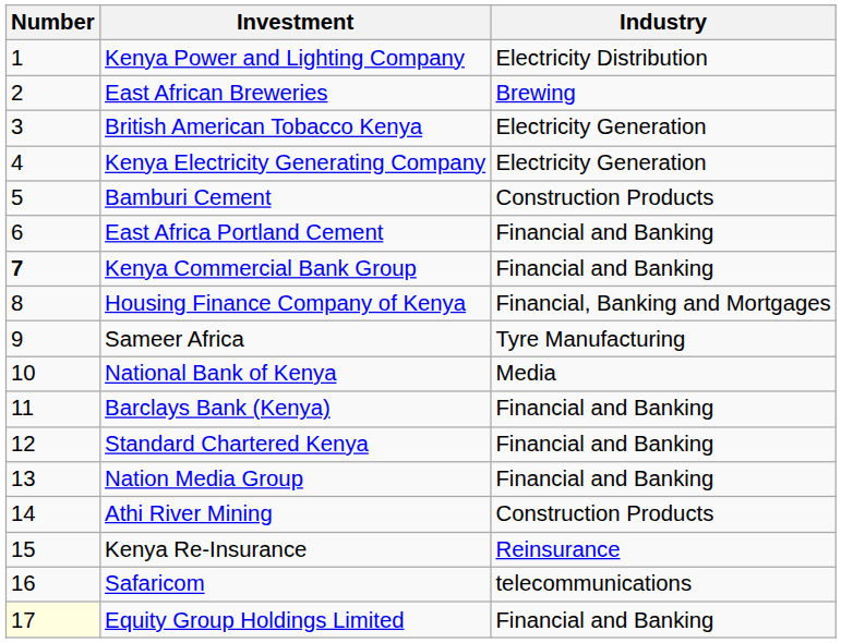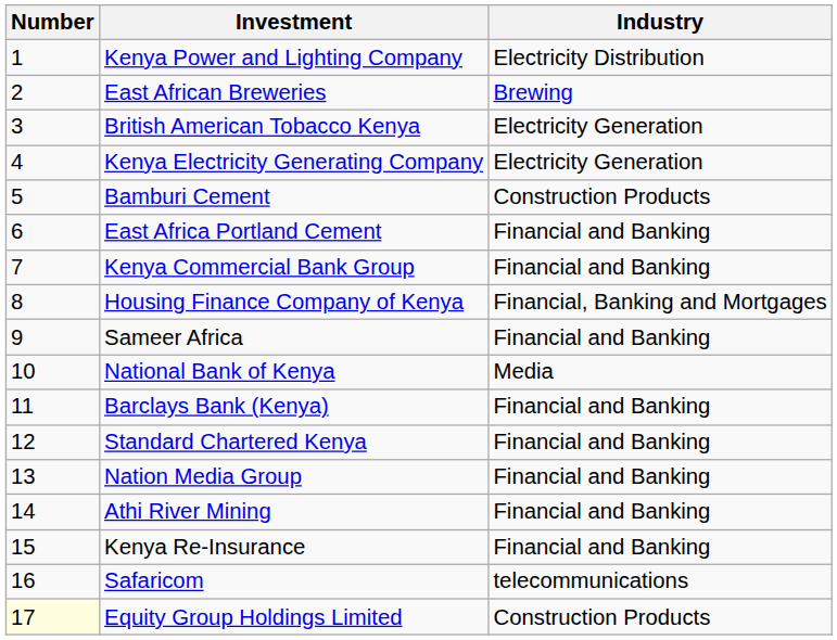 <table class="wikitable sortable" style="margin-left:auto;margin-right:auto">
 <tr>
 <th style="width:2em;">Number</th>
 <th>Investment</th>
 <th>Industry</th>
 </tr>
 <tr>
 <td>1</td>
 <td><a href='#'>Kenya Power and Lighting Company</a></td>
 <td>Electricity Distribution</td>
 </tr>
 <tr>
 <td>2</td>
 <td><a href='#'>East African Breweries</a></td>
 <td><a href='#'>Brewing</a></td>
 </tr>
 <tr>
 <td>3</td>
 <td><a href='#'>British American Tobacco Kenya</a></td>
 <td>Electricity Generation</td>
 </tr>
 <tr>
 <td>4</td>
 <td><a href='#'>Kenya Electricity Generating Company</a></td>
 <td>Electricity Generation</td>
 </tr>
 <tr>
 <td>5</td>
 <td><a href='#'>Bamburi Cement</a></td>
 <td>Construction Products</td>
 </tr>
 <tr>
 <td>6</td>
 <td><a href='#'>East Africa Portland Cement</a></td>
 <td>Financial and Banking</td>
 </tr>
 <tr>
-<td><strong>7</strong></td>
+<td>7</td>
 <td><a href='#'>Kenya Commercial Bank Group</a></td>
 <td>Financial and Banking</td>
 </tr>
 <tr>
 <td>8</td>
 <td><a href='#'>Housing Finance Company of Kenya</a></td>
 <td>Financial, Banking and Mortgages</td>
 </tr>
 <tr>
 <td>9</td>
 <td>Sameer Africa</td>
-<td>Tyre Manufacturing</td>
+<td>Financial and Banking</td>
 </tr>
 <tr>
 <td>10</td>
 <td><a href='#'>National Bank of Kenya</a></td>
 <td>Media</td>
 </tr>
 <tr>
 <td>11</td>
 <td><a href='#'>Barclays Bank (Kenya)</a></td>
 <td>Financial and Banking</td>
 </tr>
 <tr>
 <td>12</td>
 <td><a href='#'>Standard Chartered Kenya</a></td>
 <td>Financial and Banking</td>
 </tr>
 <tr>
 <td>13</td>
 <td><a href='#'>Nation Media Group</a></td>
 <td>Financial and Banking</td>
 </tr>
 <tr>
 <td>14</td>
 <td><a href='#'>Athi River Mining</a></td>
-<td>Construction Products</td>
+<td>Financial and Banking</td>
 </tr>
 <tr>
 <td>15</td>
 <td>Kenya Re-Insurance</td>
-<td><a href='#'>Reinsurance</a></td>
+<td>Financial and Banking</td>
 </tr>
 <tr>
 <td>16</td>
 <td><a href='#'>Safaricom</a></td>
 <td>telecommunications</td>
 </tr>
 <tr>
 <td style="background: lightyellow;">17</td>
 <td><a href='#'>Equity Group Holdings Limited</a></td>
-<td>Financial and Banking</td>
+<td>Construction Products</td>
 </tr>
 </table>
